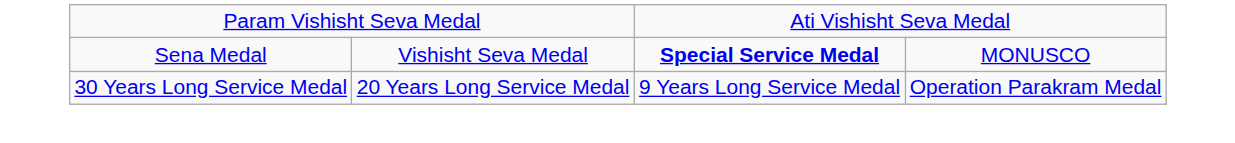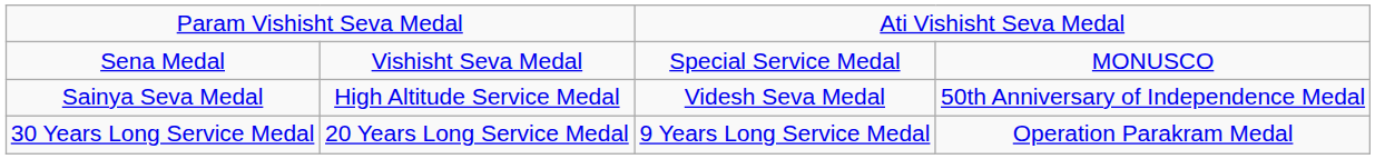 <table class="wikitable" style="margin:1em auto; text-align:center;">
 <tr>
 <td colspan="2"><a href='#'>Param Vishisht Seva Medal</a></td>
 <td colspan="2"><a href='#'>Ati Vishisht Seva Medal</a></td>
 </tr>
 <tr>
 <td><a href='#'>Sena Medal</a></td>
 <td><a href='#'>Vishisht Seva Medal</a></td>
-<td><strong><a href='#'>Special Service Medal</a></strong></td>
+<td><a href='#'>Special Service Medal</a></td>
 <td><a href='#'>MONUSCO</a></td>
+</tr>
+<tr>
+<td><a href='#'>Sainya Seva Medal</a></td>
+<td><a href='#'>High Altitude Service Medal</a></td>
+<td><a href='#'>Videsh Seva Medal</a></td>
+<td><a href='#'>50th Anniversary of Independence Medal</a></td>
 </tr>
 <tr>
 <td><a href='#'>30 Years Long Service Medal</a></td>
 <td><a href='#'>20 Years Long Service Medal</a></td>
 <td><a href='#'>9 Years Long Service Medal</a></td>
 <td><a href='#'>Operation Parakram Medal</a></td>
 </tr>
 </table>
